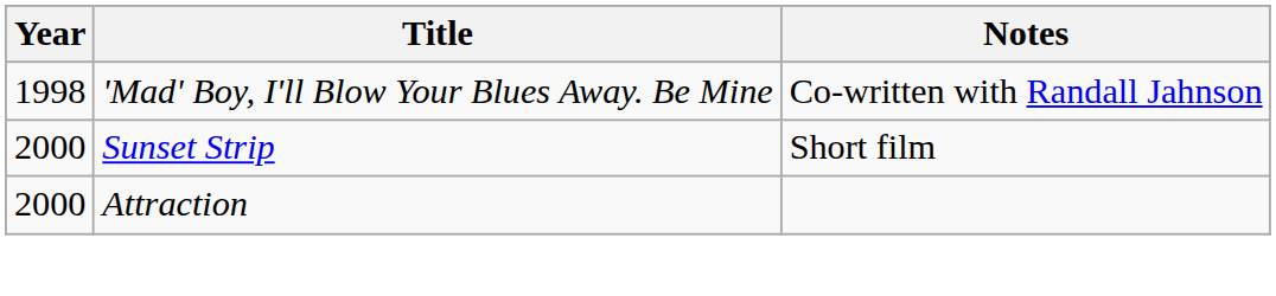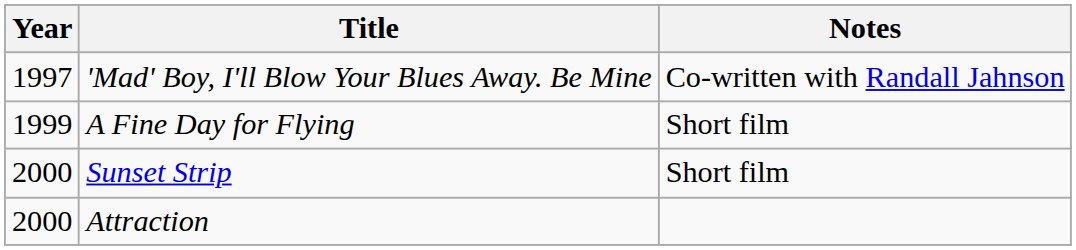 <table class="wikitable">
 <tr>
 <th>Year</th>
 <th>Title</th>
 <th>Notes</th>
 </tr>
 <tr>
-<td>1998</td>
+<td>1997</td>
 <td><em>'Mad' Boy, I'll Blow Your Blues Away. Be Mine</em></td>
 <td>Co-written with <a href='#'>Randall Jahnson</a></td>
+</tr>
+<tr>
+<td>1999</td>
+<td><em>A Fine Day for Flying</em></td>
+<td>Short film</td>
 </tr>
 <tr>
 <td>2000</td>
 <td><a href='#'><em>Sunset Strip</em></a></td>
 <td>Short film</td>
 </tr>
 <tr>
 <td>2000</td>
 <td><em>Attraction</em></td>
 <td></td>
 </tr>
 </table>
